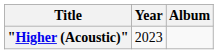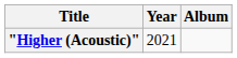 <table class="wikitable plainrowheaders" style="text-align:center;">
 <tr>
 <th scope="col" rowspan="1">Title</th>
 <th scope="col" rowspan="1">Year</th>
 <th scope="col" rowspan="1">Album</th>
 </tr>
 <tr>
 <th scope="row">"<a href='#'>Higher</a> (Acoustic)"<br></th>
-<td>2023</td>
+<td>2021</td>
 <td></td>
 </tr>
 </table>
